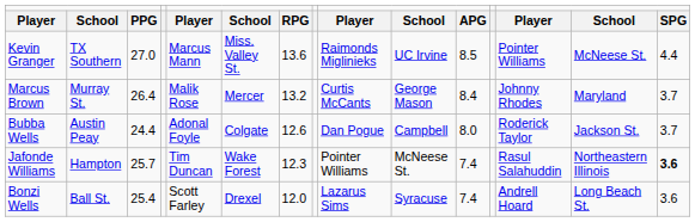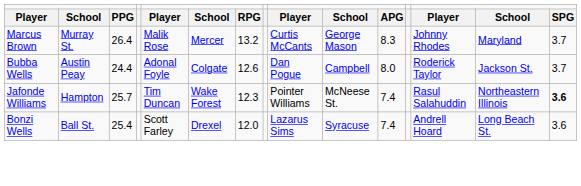 <table class="wikitable" style="text-align: left;">
 <tr>
 <td colspan=3></td>
 <td></td>
 <td colspan=3></td>
 <td></td>
 <td colspan=3></td>
 <td></td>
 <td colspan=3></td>
 </tr>
 <tr>
 <th>Player</th>
 <th>School</th>
 <th>PPG</th>
 <th></th>
 <th>Player</th>
 <th>School</th>
 <th>RPG</th>
 <th></th>
 <th>Player</th>
 <th>School</th>
 <th>APG</th>
 <th></th>
 <th>Player</th>
 <th>School</th>
 <th>SPG</th>
 </tr>
 <tr>
-<td align="left"><a href='#'>Kevin Granger</a></td>
-<td><a href='#'>TX Southern</a></td>
-<td>27.0</td>
-<td></td>
-<td><a href='#'>Marcus Mann</a></td>
-<td><a href='#'>Miss. Valley St.</a></td>
-<td>13.6</td>
-<td></td>
-<td><a href='#'>Raimonds Miglinieks</a></td>
-<td><a href='#'>UC Irvine</a></td>
-<td>8.5</td>
-<td></td>
-<td><a href='#'>Pointer Williams</a></td>
-<td><a href='#'>McNeese St.</a></td>
-<td>4.4</td>
-</tr>
-<tr>
 <td align="left"><a href='#'>Marcus Brown</a></td>
 <td><a href='#'>Murray St.</a></td>
 <td>26.4</td>
 <td></td>
 <td><a href='#'>Malik Rose</a></td>
 <td><a href='#'>Mercer</a></td>
 <td>13.2</td>
 <td></td>
 <td><a href='#'>Curtis McCants</a></td>
 <td><a href='#'>George Mason</a></td>
-<td>8.4</td>
+<td>8.3</td>
 <td></td>
 <td><a href='#'>Johnny Rhodes</a></td>
 <td><a href='#'>Maryland</a></td>
 <td>3.7</td>
 </tr>
 <tr>
 <td align="left"><a href='#'>Bubba Wells</a></td>
 <td><a href='#'>Austin Peay</a></td>
 <td>24.4</td>
 <td></td>
 <td><a href='#'>Adonal Foyle</a></td>
 <td><a href='#'>Colgate</a></td>
 <td>12.6</td>
 <td></td>
 <td><a href='#'>Dan Pogue</a></td>
 <td><a href='#'>Campbell</a></td>
 <td>8.0</td>
 <td></td>
 <td><a href='#'>Roderick Taylor</a></td>
 <td><a href='#'>Jackson St.</a></td>
 <td>3.7</td>
 </tr>
 <tr>
 <td align="left"><a href='#'>Jafonde Williams</a></td>
 <td><a href='#'>Hampton</a></td>
 <td>25.7</td>
 <td></td>
 <td><a href='#'>Tim Duncan</a></td>
 <td><a href='#'>Wake Forest</a></td>
 <td>12.3</td>
 <td></td>
 <td>Pointer Williams</td>
 <td>McNeese St.</td>
 <td>7.4</td>
 <td></td>
 <td><a href='#'>Rasul Salahuddin</a></td>
 <td><a href='#'>Northeastern Illinois</a></td>
 <td><strong>3.6</strong></td>
 </tr>
 <tr>
 <td align="left"><a href='#'>Bonzi Wells</a></td>
 <td><a href='#'>Ball St.</a></td>
 <td>25.4</td>
 <td></td>
 <td>Scott Farley</td>
 <td><a href='#'>Drexel</a></td>
 <td>12.0</td>
 <td></td>
 <td><a href='#'>Lazarus Sims</a></td>
 <td><a href='#'>Syracuse</a></td>
 <td>7.4</td>
 <td></td>
 <td><a href='#'>Andrell Hoard</a></td>
 <td><a href='#'>Long Beach St.</a></td>
 <td>3.6</td>
 </tr>
 </table>
